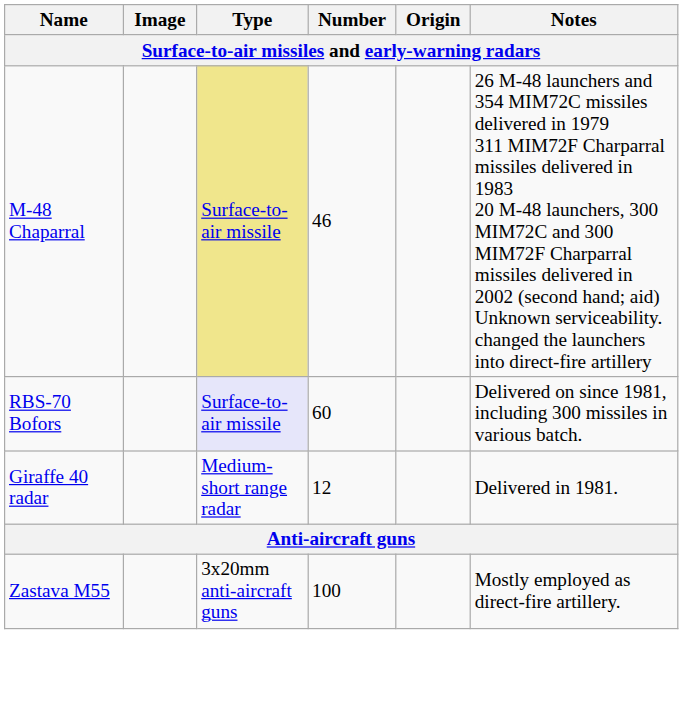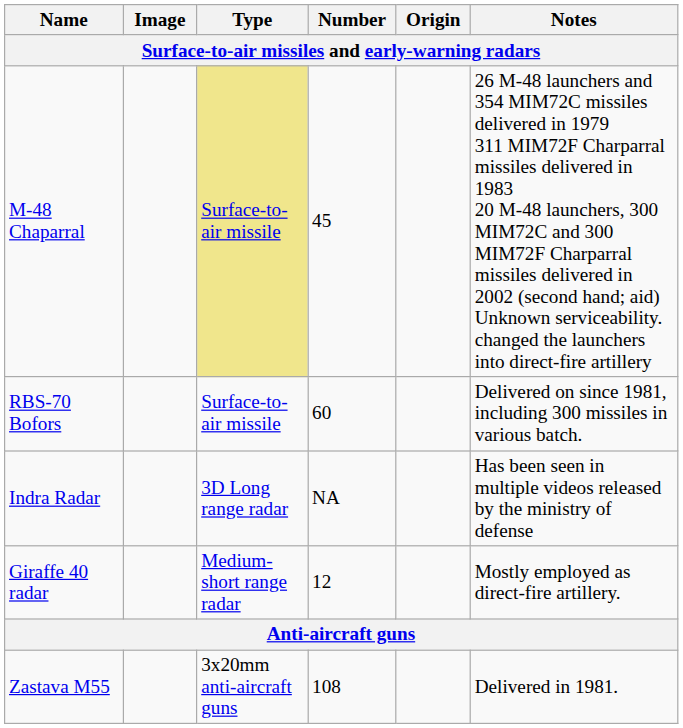 <table class="wikitable" style="width:90%;">
 <tr>
 <th width=16%>Name</th>
 <th width=10%>Image</th>
 <th width=15%>Type</th>
 <th width=12%>Number</th>
 <th width=10%>Origin</th>
 <th width=28%>Notes</th>
 </tr>
 <tr>
 <th colspan="6"><a href='#'>Surface-to-air missiles</a> and <a href='#'>early-warning radars</a></th>
 </tr>
 <tr>
 <td><a href='#'>M-48 Chaparral</a></td>
 <td></td>
 <td style="background: khaki;"><a href='#'>Surface-to-air missile</a></td>
-<td>46</td>
+<td>45</td>
 <td></td>
 <td>26 M-48 launchers and 354 MIM72C missiles delivered in 1979<br>311 MIM72F Charparral missiles delivered in 1983<br>20 M-48 launchers, 300 MIM72C and 300 MIM72F Charparral missiles delivered in 2002 (second hand; aid) Unknown serviceability. changed the launchers into direct-fire artillery</td>
 </tr>
 <tr>
 <td><a href='#'>RBS-70 Bofors</a></td>
 <td></td>
-<td style="background: lavender;"><a href='#'>Surface-to-air missile</a></td>
+<td><a href='#'>Surface-to-air missile</a></td>
 <td>60</td>
 <td></td>
 <td>Delivered on since 1981, including 300 missiles in various batch.</td>
+</tr>
+<tr>
+<td><a href='#'>Indra Radar</a></td>
+<td></td>
+<td><a href='#'>3D Long range radar</a></td>
+<td>NA</td>
+<td></td>
+<td>Has been seen in multiple videos released by the ministry of defense</td>
 </tr>
 <tr>
 <td><a href='#'>Giraffe 40 radar</a></td>
 <td></td>
 <td><a href='#'>Medium-short range radar</a></td>
 <td>12</td>
 <td></td>
-<td>Delivered in 1981.</td>
+<td>Mostly employed as direct-fire artillery.</td>
 </tr>
 <tr>
 <th colspan="6"><a href='#'>Anti-aircraft guns</a></th>
 </tr>
 <tr>
 <td><a href='#'>Zastava M55</a></td>
 <td></td>
 <td>3x20mm <a href='#'>anti-aircraft guns</a></td>
-<td>100</td>
+<td>108</td>
 <td></td>
-<td>Mostly employed as direct-fire artillery.</td>
+<td>Delivered in 1981.</td>
 </tr>
 </table>
